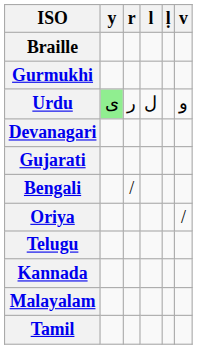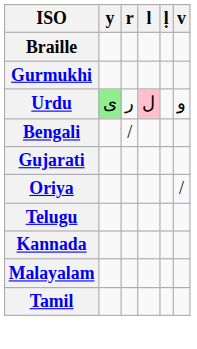 <table class="wikitable Unicode" style="text-align:center;">
 <tr>
 <th>ISO</th>
 <th>y</th>
 <th>r</th>
 <th>l</th>
 <th>ḷ</th>
 <th>v</th>
 </tr>
 <tr>
 <th>Braille</th>
 <td></td>
 <td></td>
 <td></td>
 <td></td>
 <td></td>
 </tr>
 <tr>
 <th><a href='#'>Gurmukhi</a></th>
 <td></td>
 <td></td>
 <td></td>
 <td></td>
 <td></td>
 </tr>
 <tr>
 <th><a href='#'>Urdu</a></th>
 <td style="background: lightgreen;">ی</td>
 <td>ر</td>
-<td>ل</td>
+<td style="background: pink;">ل</td>
 <td></td>
 <td>و</td>
 </tr>
 <tr>
-<th><a href='#'>Devanagari</a></th>
+<th><a href='#'>Bengali</a></th>
 <td></td>
-<td></td>
+<td>/</td>
 <td></td>
 <td></td>
 <td></td>
 </tr>
 <tr>
 <th><a href='#'>Gujarati</a></th>
 <td></td>
 <td></td>
-<td></td>
-<td></td>
-<td></td>
-</tr>
-<tr>
-<th><a href='#'>Bengali</a></th>
-<td></td>
-<td>/</td>
 <td></td>
 <td></td>
 <td></td>
 </tr>
 <tr>
 <th><a href='#'>Oriya</a></th>
 <td></td>
 <td></td>
 <td></td>
 <td></td>
 <td>/</td>
 </tr>
 <tr>
 <th><a href='#'>Telugu</a></th>
 <td></td>
 <td></td>
 <td></td>
 <td></td>
 <td></td>
 </tr>
 <tr>
 <th><a href='#'>Kannada</a></th>
 <td></td>
 <td></td>
 <td></td>
 <td></td>
 <td></td>
 </tr>
 <tr>
 <th><a href='#'>Malayalam</a></th>
 <td></td>
 <td></td>
 <td></td>
 <td></td>
 <td></td>
 </tr>
 <tr>
 <th><a href='#'>Tamil</a></th>
 <td></td>
 <td></td>
 <td></td>
 <td></td>
 <td></td>
 </tr>
 </table>
